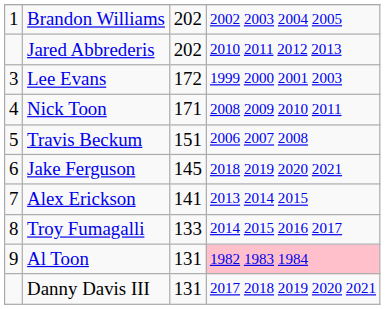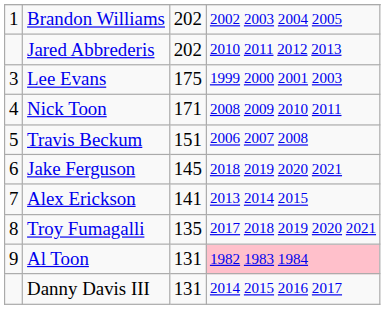 <table class="wikitable">
 <tr>
 </tr>
 <tr>
 <td>1</td>
 <td><a href='#'>Brandon Williams</a></td>
 <td>202</td>
 <td style="font-size:80%;"><a href='#'>2002</a> <a href='#'>2003</a> <a href='#'>2004</a> <a href='#'>2005</a></td>
 </tr>
 <tr>
 <td></td>
 <td><a href='#'>Jared Abbrederis</a></td>
 <td>202</td>
 <td style="font-size:80%;"><a href='#'>2010</a> <a href='#'>2011</a> <a href='#'>2012</a> <a href='#'>2013</a></td>
 </tr>
 <tr>
 <td>3</td>
 <td><a href='#'>Lee Evans</a></td>
-<td>172</td>
+<td>175</td>
 <td style="font-size:80%;"><a href='#'>1999</a> <a href='#'>2000</a> <a href='#'>2001</a> <a href='#'>2003</a></td>
 </tr>
 <tr>
 <td>4</td>
 <td><a href='#'>Nick Toon</a></td>
 <td>171</td>
 <td style="font-size:80%;"><a href='#'>2008</a> <a href='#'>2009</a> <a href='#'>2010</a> <a href='#'>2011</a></td>
 </tr>
 <tr>
 <td>5</td>
 <td><a href='#'>Travis Beckum</a></td>
 <td>151</td>
 <td style="font-size:80%;"><a href='#'>2006</a> <a href='#'>2007</a> <a href='#'>2008</a></td>
 </tr>
 <tr>
 <td>6</td>
 <td><a href='#'>Jake Ferguson</a></td>
 <td>145</td>
 <td style="font-size:80%;"><a href='#'>2018</a> <a href='#'>2019</a> <a href='#'>2020</a> <a href='#'>2021</a></td>
 </tr>
 <tr>
 <td>7</td>
 <td><a href='#'>Alex Erickson</a></td>
 <td>141</td>
 <td style="font-size:80%;"><a href='#'>2013</a> <a href='#'>2014</a> <a href='#'>2015</a></td>
 </tr>
 <tr>
 <td>8</td>
 <td><a href='#'>Troy Fumagalli</a></td>
-<td>133</td>
-<td style="font-size:80%;"><a href='#'>2014</a> <a href='#'>2015</a> <a href='#'>2016</a> <a href='#'>2017</a></td>
+<td>135</td>
+<td style="font-size:80%;"><a href='#'>2017</a> <a href='#'>2018</a> <a href='#'>2019</a> <a href='#'>2020</a> <a href='#'>2021</a></td>
 </tr>
 <tr>
 <td>9</td>
 <td><a href='#'>Al Toon</a></td>
 <td>131</td>
 <td style="background: pink; font-size:80%;"><a href='#'>1982</a> <a href='#'>1983</a> <a href='#'>1984</a></td>
 </tr>
 <tr>
 <td></td>
 <td>Danny Davis III</td>
 <td>131</td>
-<td style="font-size:80%;"><a href='#'>2017</a> <a href='#'>2018</a> <a href='#'>2019</a> <a href='#'>2020</a> <a href='#'>2021</a></td>
+<td style="font-size:80%;"><a href='#'>2014</a> <a href='#'>2015</a> <a href='#'>2016</a> <a href='#'>2017</a></td>
 </tr>
 </table>
